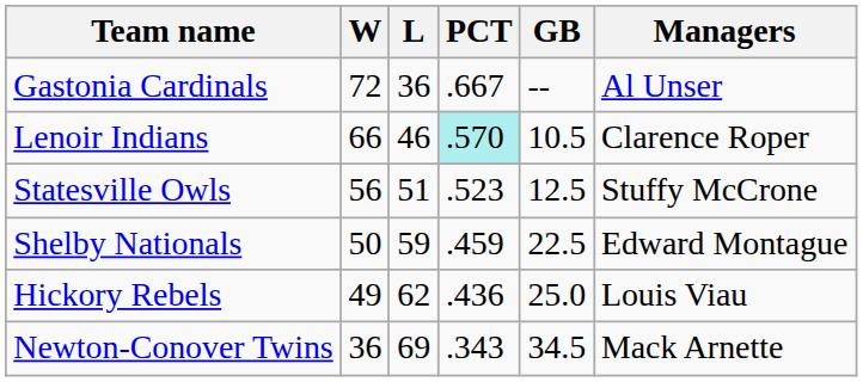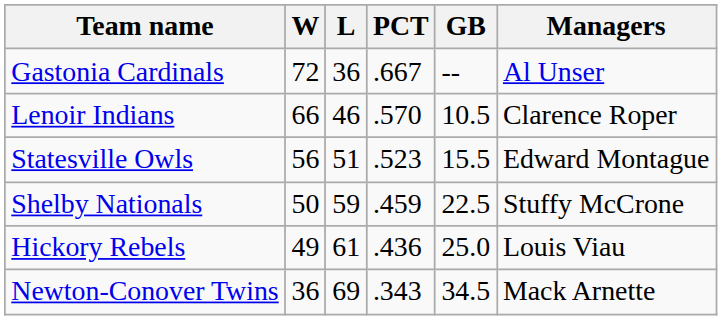 <table class="wikitable">
 <tr>
 <th>Team name</th>
 <th>W</th>
 <th>L</th>
 <th>PCT</th>
 <th>GB</th>
 <th>Managers</th>
 </tr>
 <tr>
 <td><a href='#'>Gastonia Cardinals</a></td>
 <td>72</td>
 <td>36</td>
 <td>.667</td>
 <td>--</td>
 <td><a href='#'>Al Unser</a></td>
 </tr>
 <tr>
 <td><a href='#'>Lenoir Indians</a></td>
 <td>66</td>
 <td>46</td>
-<td style="background: paleturquoise;">.570</td>
+<td>.570</td>
 <td>10.5</td>
 <td>Clarence Roper</td>
 </tr>
 <tr>
 <td><a href='#'>Statesville Owls</a></td>
 <td>56</td>
 <td>51</td>
 <td>.523</td>
-<td>12.5</td>
-<td>Stuffy McCrone</td>
+<td>15.5</td>
+<td>Edward Montague</td>
 </tr>
 <tr>
 <td><a href='#'>Shelby Nationals</a></td>
 <td>50</td>
 <td>59</td>
 <td>.459</td>
 <td>22.5</td>
-<td>Edward Montague</td>
+<td>Stuffy McCrone</td>
 </tr>
 <tr>
 <td><a href='#'>Hickory Rebels</a></td>
 <td>49</td>
-<td>62</td>
+<td>61</td>
 <td>.436</td>
 <td>25.0</td>
 <td>Louis Viau</td>
 </tr>
 <tr>
 <td><a href='#'>Newton-Conover Twins</a></td>
 <td>36</td>
 <td>69</td>
 <td>.343</td>
 <td>34.5</td>
 <td>Mack Arnette</td>
 </tr>
 </table>
